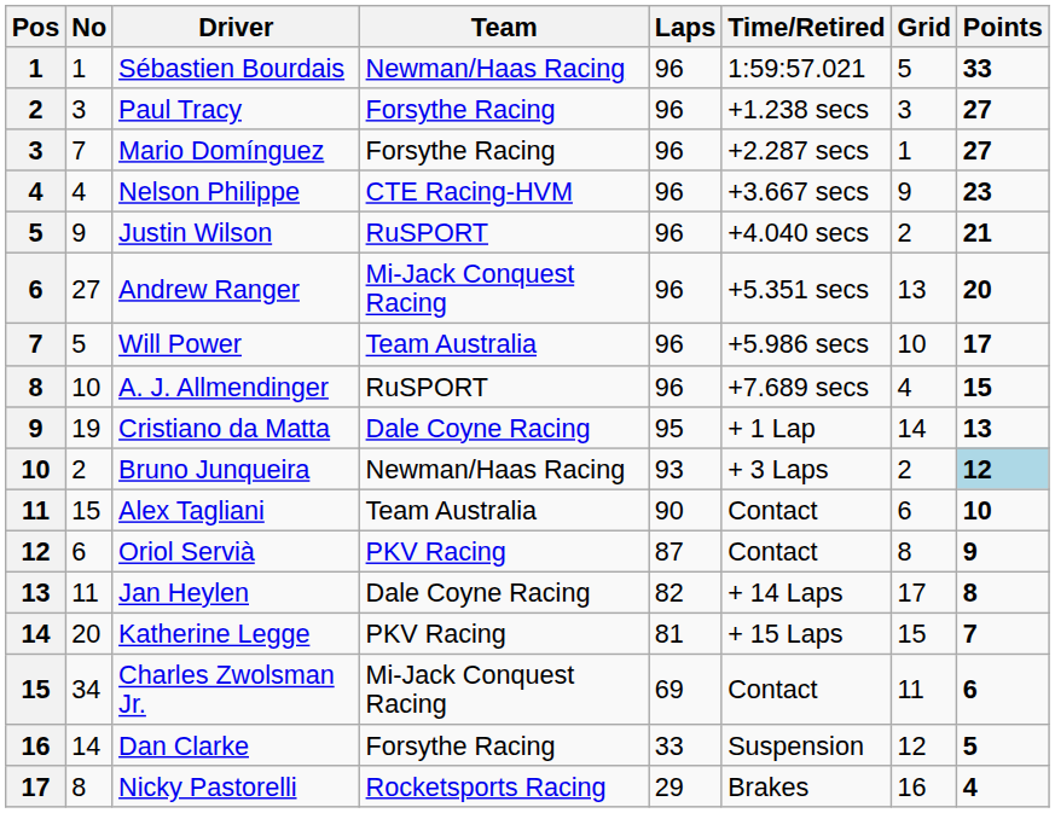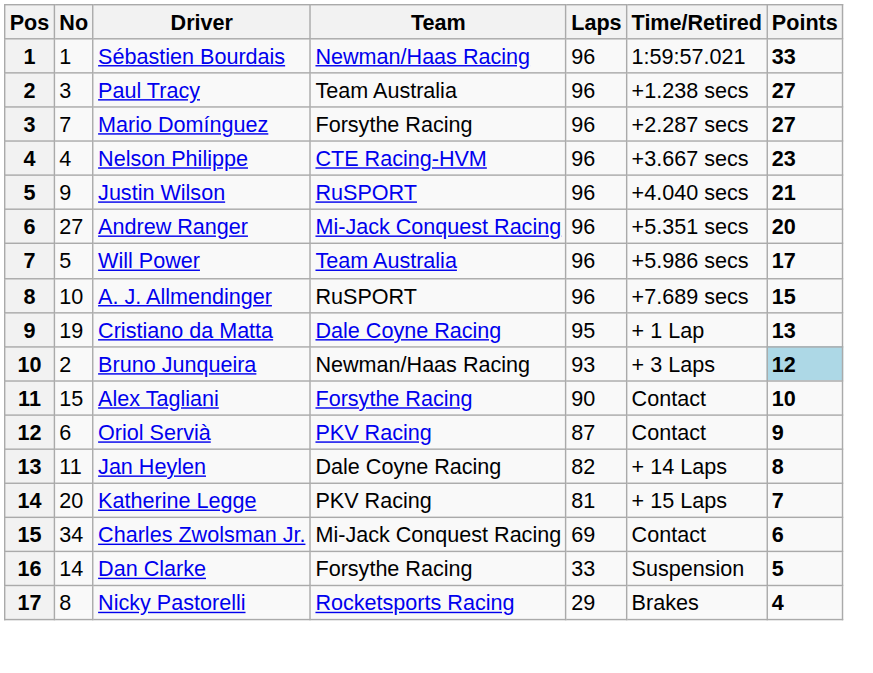 <table class="wikitable" style="font-size:95%;">
 <tr>
 <th>Pos</th>
 <th>No</th>
 <th>Driver</th>
 <th>Team</th>
 <th>Laps</th>
 <th>Time/Retired</th>
-<th>Grid</th>
 <th>Points</th>
 </tr>
 <tr>
 <th>1</th>
 <td>1</td>
 <td> <a href='#'>Sébastien Bourdais</a></td>
 <td><a href='#'>Newman/Haas Racing</a></td>
 <td>96</td>
 <td>1:59:57.021</td>
-<td>5</td>
 <td><strong>33</strong></td>
 </tr>
 <tr>
 <th>2</th>
 <td>3</td>
 <td> <a href='#'>Paul Tracy</a></td>
-<td><a href='#'>Forsythe Racing</a></td>
+<td>Team Australia</td>
 <td>96</td>
 <td>+1.238 secs</td>
-<td>3</td>
 <td><strong>27</strong></td>
 </tr>
 <tr>
 <th>3</th>
 <td>7</td>
 <td> <a href='#'>Mario Domínguez</a></td>
 <td>Forsythe Racing</td>
 <td>96</td>
 <td>+2.287 secs</td>
-<td>1</td>
 <td><strong>27</strong></td>
 </tr>
 <tr>
 <th>4</th>
 <td>4</td>
 <td> <a href='#'>Nelson Philippe</a></td>
 <td><a href='#'>CTE Racing-HVM</a></td>
 <td>96</td>
 <td>+3.667 secs</td>
-<td>9</td>
 <td><strong>23</strong></td>
 </tr>
 <tr>
 <th>5</th>
 <td>9</td>
 <td> <a href='#'>Justin Wilson</a></td>
 <td><a href='#'>RuSPORT</a></td>
 <td>96</td>
 <td>+4.040 secs</td>
-<td>2</td>
 <td><strong>21</strong></td>
 </tr>
 <tr>
 <th>6</th>
 <td>27</td>
 <td> <a href='#'>Andrew Ranger</a></td>
 <td><a href='#'>Mi-Jack Conquest Racing</a></td>
 <td>96</td>
 <td>+5.351 secs</td>
-<td>13</td>
 <td><strong>20</strong></td>
 </tr>
 <tr>
 <th>7</th>
 <td>5</td>
 <td> <a href='#'>Will Power</a></td>
 <td><a href='#'>Team Australia</a></td>
 <td>96</td>
 <td>+5.986 secs</td>
-<td>10</td>
 <td><strong>17</strong></td>
 </tr>
 <tr>
 <th>8</th>
 <td>10</td>
 <td> <a href='#'>A. J. Allmendinger</a></td>
 <td>RuSPORT</td>
 <td>96</td>
 <td>+7.689 secs</td>
-<td>4</td>
 <td><strong>15</strong></td>
 </tr>
 <tr>
 <th>9</th>
 <td>19</td>
 <td> <a href='#'>Cristiano da Matta</a></td>
 <td><a href='#'>Dale Coyne Racing</a></td>
 <td>95</td>
 <td>+ 1 Lap</td>
-<td>14</td>
 <td><strong>13</strong></td>
 </tr>
 <tr>
 <th>10</th>
 <td>2</td>
 <td> <a href='#'>Bruno Junqueira</a></td>
 <td>Newman/Haas Racing</td>
 <td>93</td>
 <td>+ 3 Laps</td>
-<td>2</td>
 <td style="background: lightblue;"><strong>12</strong></td>
 </tr>
 <tr>
 <th>11</th>
 <td>15</td>
 <td> <a href='#'>Alex Tagliani</a></td>
-<td>Team Australia</td>
+<td><a href='#'>Forsythe Racing</a></td>
 <td>90</td>
 <td>Contact</td>
-<td>6</td>
 <td><strong>10</strong></td>
 </tr>
 <tr>
 <th>12</th>
 <td>6</td>
 <td> <a href='#'>Oriol Servià</a></td>
 <td><a href='#'>PKV Racing</a></td>
 <td>87</td>
 <td>Contact</td>
-<td>8</td>
 <td><strong>9</strong></td>
 </tr>
 <tr>
 <th>13</th>
 <td>11</td>
 <td> <a href='#'>Jan Heylen</a></td>
 <td>Dale Coyne Racing</td>
 <td>82</td>
 <td>+ 14 Laps</td>
-<td>17</td>
 <td><strong>8</strong></td>
 </tr>
 <tr>
 <th>14</th>
 <td>20</td>
 <td> <a href='#'>Katherine Legge</a></td>
 <td>PKV Racing</td>
 <td>81</td>
 <td>+ 15 Laps</td>
-<td>15</td>
 <td><strong>7</strong></td>
 </tr>
 <tr>
 <th>15</th>
 <td>34</td>
 <td> <a href='#'>Charles Zwolsman Jr.</a></td>
 <td>Mi-Jack Conquest Racing</td>
 <td>69</td>
 <td>Contact</td>
-<td>11</td>
 <td><strong>6</strong></td>
 </tr>
 <tr>
 <th>16</th>
 <td>14</td>
 <td> <a href='#'>Dan Clarke</a></td>
 <td>Forsythe Racing</td>
 <td>33</td>
 <td>Suspension</td>
-<td>12</td>
 <td><strong>5</strong></td>
 </tr>
 <tr>
 <th>17</th>
 <td>8</td>
 <td> <a href='#'>Nicky Pastorelli</a></td>
 <td><a href='#'>Rocketsports Racing</a></td>
 <td>29</td>
 <td>Brakes</td>
-<td>16</td>
 <td><strong>4</strong></td>
 </tr>
 </table>
